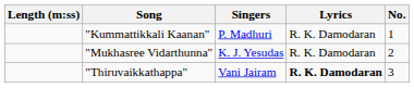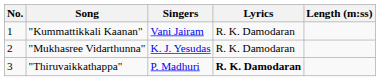 <table class="wikitable">
 <tr align="center">
-<th>Length (m:ss)</th>
+<th>No.</th>
 <th>Song</th>
 <th>Singers</th>
 <th>Lyrics</th>
-<th>No.</th>
+<th>Length (m:ss)</th>
 </tr>
 <tr>
+<td>1</td>
+<td>"Kummattikkali Kaanan"</td>
+<td><a href='#'>Vani Jairam</a></td>
+<td>R. K. Damodaran</td>
 <td></td>
-<td>"Kummattikkali Kaanan"</td>
-<td><a href='#'>P. Madhuri</a></td>
-<td>R. K. Damodaran</td>
-<td>1</td>
 </tr>
 <tr>
-<td></td>
+<td>2</td>
 <td>"Mukhasree Vidarthunna"</td>
 <td><a href='#'>K. J. Yesudas</a></td>
 <td>R. K. Damodaran</td>
-<td>2</td>
+<td></td>
 </tr>
 <tr>
+<td>3</td>
+<td>"Thiruvaikkathappa"</td>
+<td><a href='#'>P. Madhuri</a></td>
+<td><strong>R. K. Damodaran</strong></td>
 <td></td>
-<td>"Thiruvaikkathappa"</td>
-<td><a href='#'>Vani Jairam</a></td>
-<td><strong>R. K. Damodaran</strong></td>
-<td>3</td>
 </tr>
 </table>
